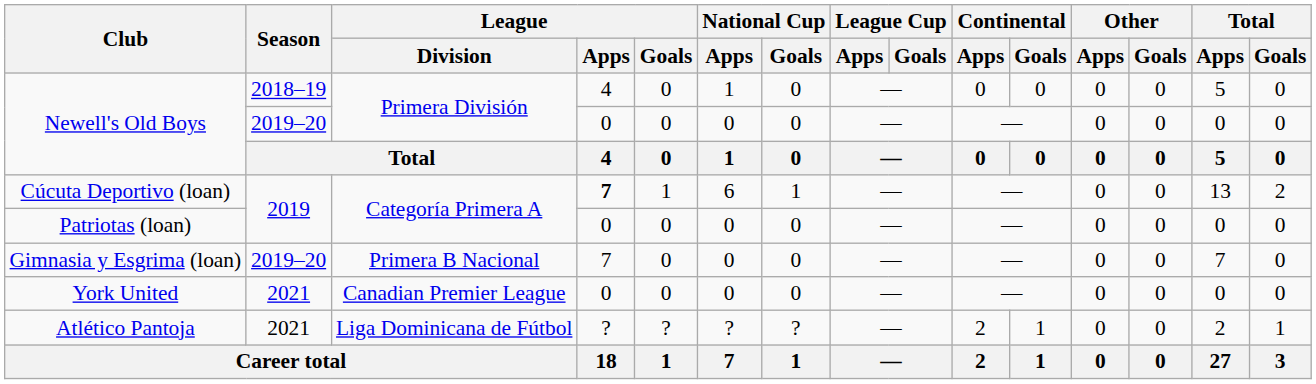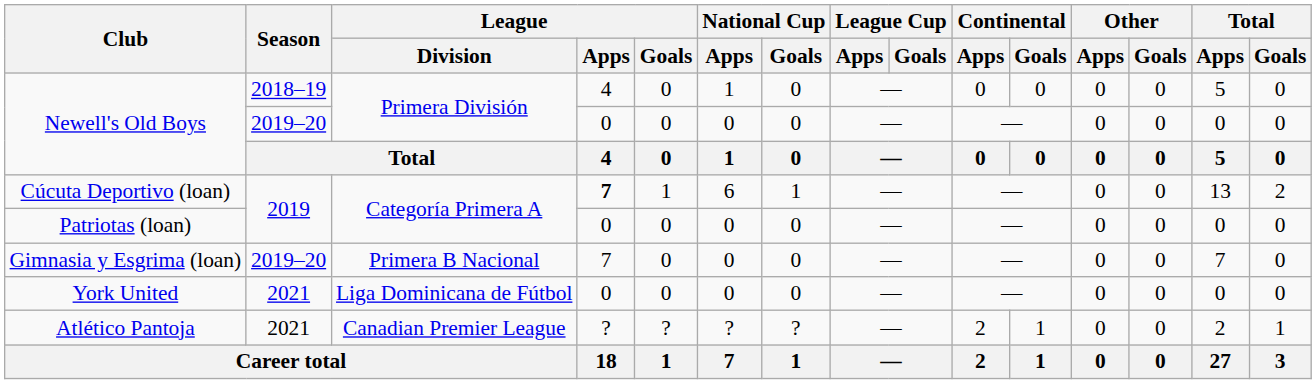 <table class="wikitable" style="text-align:center">
 <tr>
 <th rowspan="2">Club</th>
 <th rowspan="2">Season</th>
 <th colspan="3">League</th>
 <th colspan="2">National Cup</th>
 <th colspan="2">League Cup</th>
 <th colspan="2">Continental</th>
 <th colspan="2">Other</th>
 <th colspan="2">Total</th>
 </tr>
 <tr>
 <th>Division</th>
 <th>Apps</th>
 <th>Goals</th>
 <th>Apps</th>
 <th>Goals</th>
 <th>Apps</th>
 <th>Goals</th>
 <th>Apps</th>
 <th>Goals</th>
 <th>Apps</th>
 <th>Goals</th>
 <th>Apps</th>
 <th>Goals</th>
 </tr>
 <tr>
 <td rowspan="3"><a href='#'>Newell's Old Boys</a></td>
 <td><a href='#'>2018–19</a></td>
 <td rowspan="2"><a href='#'>Primera División</a></td>
 <td>4</td>
 <td>0</td>
 <td>1</td>
 <td>0</td>
 <td colspan="2">—</td>
 <td>0</td>
 <td>0</td>
 <td>0</td>
 <td>0</td>
 <td>5</td>
 <td>0</td>
 </tr>
 <tr>
 <td><a href='#'>2019–20</a></td>
 <td>0</td>
 <td>0</td>
 <td>0</td>
 <td>0</td>
 <td colspan="2">—</td>
 <td colspan="2">—</td>
 <td>0</td>
 <td>0</td>
 <td>0</td>
 <td>0</td>
 </tr>
 <tr>
 <th colspan="2">Total</th>
 <th>4</th>
 <th>0</th>
 <th>1</th>
 <th>0</th>
 <th colspan="2">—</th>
 <th>0</th>
 <th>0</th>
 <th>0</th>
 <th>0</th>
 <th>5</th>
 <th>0</th>
 </tr>
 <tr>
 <td rowspan="1"><a href='#'>Cúcuta Deportivo</a> (loan)</td>
 <td rowspan="2"><a href='#'>2019</a></td>
 <td rowspan="2"><a href='#'>Categoría Primera A</a></td>
 <td><strong>7</strong></td>
 <td>1</td>
 <td>6</td>
 <td>1</td>
 <td colspan="2">—</td>
 <td colspan="2">—</td>
 <td>0</td>
 <td>0</td>
 <td>13</td>
 <td>2</td>
 </tr>
 <tr>
 <td rowspan="1"><a href='#'>Patriotas</a> (loan)</td>
 <td>0</td>
 <td>0</td>
 <td>0</td>
 <td>0</td>
 <td colspan="2">—</td>
 <td colspan="2">—</td>
 <td>0</td>
 <td>0</td>
 <td>0</td>
 <td>0</td>
 </tr>
 <tr>
 <td rowspan="1"><a href='#'>Gimnasia y Esgrima</a> (loan)</td>
 <td><a href='#'>2019–20</a></td>
 <td rowspan="1"><a href='#'>Primera B Nacional</a></td>
 <td>7</td>
 <td>0</td>
 <td>0</td>
 <td>0</td>
 <td colspan="2">—</td>
 <td colspan="2">—</td>
 <td>0</td>
 <td>0</td>
 <td>7</td>
 <td>0</td>
 </tr>
 <tr>
 <td rowspan="1"><a href='#'>York United</a></td>
 <td><a href='#'>2021</a></td>
-<td rowspan="1"><a href='#'>Canadian Premier League</a></td>
+<td><a href='#'>Liga Dominicana de Fútbol</a></td>
 <td>0</td>
 <td>0</td>
 <td>0</td>
 <td>0</td>
 <td colspan="2">—</td>
 <td colspan="2">—</td>
 <td>0</td>
 <td>0</td>
 <td>0</td>
 <td>0</td>
 </tr>
 <tr>
 <td><a href='#'>Atlético Pantoja</a></td>
 <td>2021</td>
-<td><a href='#'>Liga Dominicana de Fútbol</a></td>
+<td rowspan="1"><a href='#'>Canadian Premier League</a></td>
 <td>?</td>
 <td>?</td>
 <td>?</td>
 <td>?</td>
 <td colspan="2">—</td>
 <td>2</td>
 <td>1</td>
 <td>0</td>
 <td>0</td>
 <td>2</td>
 <td>1</td>
 </tr>
 <tr>
 <th colspan="3">Career total</th>
 <th>18</th>
 <th>1</th>
 <th>7</th>
 <th>1</th>
 <th colspan="2">—</th>
 <th>2</th>
 <th>1</th>
 <th>0</th>
 <th>0</th>
 <th>27</th>
 <th>3</th>
 </tr>
 </table>
